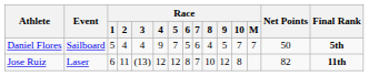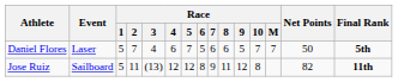 <table class="wikitable" style="font-size:90%;">
 <tr>
 <th rowspan=2>Athlete</th>
 <th rowspan=2>Event</th>
 <th colspan=11>Race</th>
 <th rowspan=2>Net Points</th>
 <th rowspan=2>Final Rank</th>
 </tr>
 <tr>
 <th>1</th>
 <th>2</th>
 <th>3</th>
 <th>4</th>
 <th>5</th>
 <th>6</th>
 <th>7</th>
 <th>8</th>
 <th>9</th>
 <th>10</th>
 <th>M</th>
 </tr>
 <tr align=center>
 <td align=left><a href='#'>Daniel Flores</a></td>
-<td align=left><a href='#'>Sailboard</a></td>
+<td align=left><a href='#'>Laser</a></td>
 <td align=center>5</td>
+<td align=center>7</td>
 <td align=center>4</td>
-<td align=center>4</td>
-<td align=center>9</td>
+<td align=center>6</td>
 <td align=center>7</td>
 <td align=center>5</td>
 <td align=center>6</td>
-<td align=center>4</td>
+<td align=center>6</td>
 <td align=center>5</td>
 <td align=center>7</td>
 <td align=center>7</td>
 <td align=center>50</td>
 <td><strong>5th</strong></td>
 </tr>
 <tr align=center>
 <td align=left><a href='#'>Jose Ruiz</a></td>
-<td align=left><a href='#'>Laser</a></td>
-<td align=center>6</td>
+<td align=left><a href='#'>Sailboard</a></td>
+<td align=center>5</td>
 <td align=center>11</td>
 <td align=center>(13)</td>
 <td align=center>12</td>
 <td align=center>12</td>
 <td align=center>8</td>
-<td align=center>7</td>
-<td align=center>10</td>
+<td align=center>9</td>
+<td align=center>11</td>
 <td align=center>12</td>
 <td align=center>8</td>
 <td align=center></td>
 <td align=center>82</td>
 <td align=center><strong>11th</strong></td>
 </tr>
 </table>
